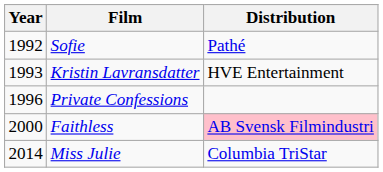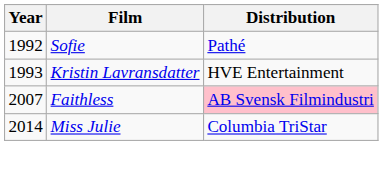 <table class="wikitable sortable">
 <tr>
 <th>Year</th>
 <th>Film</th>
 <th class="unsortable">Distribution</th>
 </tr>
 <tr>
 <td>1992</td>
 <td><em><a href='#'>Sofie</a></em></td>
 <td><a href='#'>Pathé</a></td>
 </tr>
 <tr>
 <td>1993</td>
 <td><em><a href='#'>Kristin Lavransdatter</a></em></td>
 <td>HVE Entertainment</td>
 </tr>
 <tr>
-<td>1996</td>
-<td><em><a href='#'>Private Confessions</a></em></td>
-<td></td>
-</tr>
-<tr>
-<td>2000</td>
+<td>2007</td>
 <td><em><a href='#'>Faithless</a></em></td>
 <td style="background: pink;"><a href='#'>AB Svensk Filmindustri</a></td>
 </tr>
 <tr>
 <td>2014</td>
 <td><em><a href='#'>Miss Julie</a></em></td>
 <td><a href='#'>Columbia TriStar</a></td>
 </tr>
 </table>
